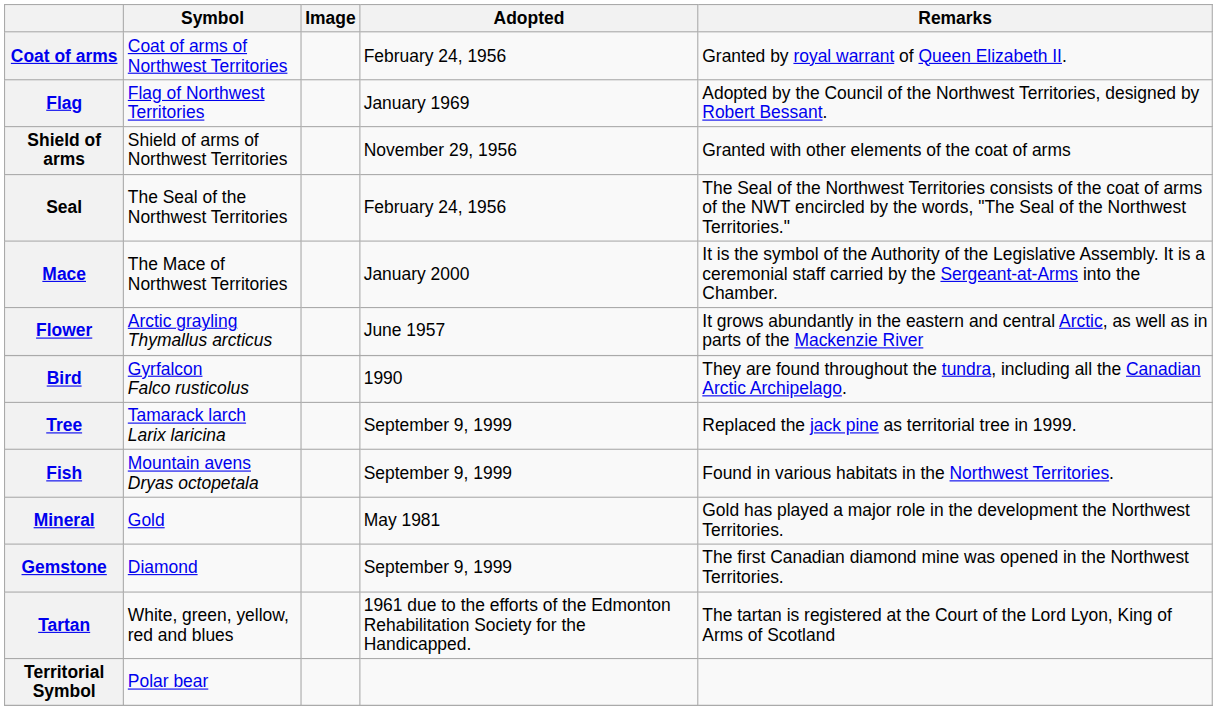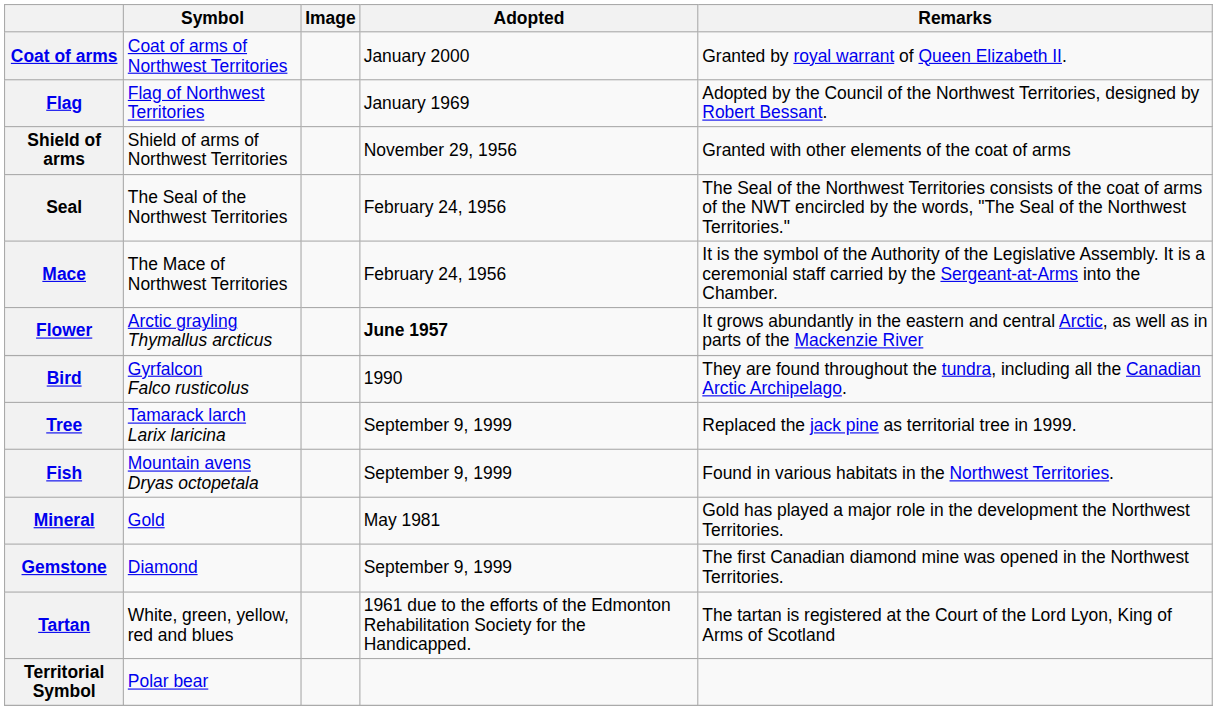 <table class="wikitable" style="width:70%;">
 <tr>
 <th></th>
 <th>Symbol</th>
 <th>Image</th>
 <th>Adopted</th>
 <th>Remarks</th>
 </tr>
 <tr>
 <th><a href='#'>Coat of arms</a></th>
 <td><a href='#'>Coat of arms of Northwest Territories</a></td>
 <td></td>
-<td>February 24, 1956</td>
+<td>January 2000</td>
 <td>Granted by <a href='#'>royal warrant</a> of <a href='#'>Queen Elizabeth II</a>.</td>
 </tr>
 <tr>
 <th><a href='#'>Flag</a></th>
 <td><a href='#'>Flag of Northwest Territories</a></td>
 <td></td>
 <td>January 1969</td>
 <td>Adopted by the Council of the Northwest Territories, designed by <a href='#'>Robert Bessant</a>.</td>
 </tr>
 <tr>
 <th>Shield of arms</th>
 <td>Shield of arms of Northwest Territories</td>
 <td></td>
 <td>November 29, 1956</td>
 <td>Granted with other elements of the coat of arms</td>
 </tr>
 <tr>
 <th>Seal</th>
 <td>The Seal of the Northwest Territories</td>
 <td></td>
 <td>February 24, 1956</td>
 <td>The Seal of the Northwest Territories consists of the coat of arms of the NWT encircled by the words, "The Seal of the Northwest Territories."</td>
 </tr>
 <tr>
 <th><a href='#'>Mace</a></th>
 <td>The Mace of Northwest Territories</td>
 <td></td>
-<td>January 2000</td>
+<td>February 24, 1956</td>
 <td>It is the symbol of the  Authority of the Legislative Assembly. It is a ceremonial staff carried by the <a href='#'>Sergeant-at-Arms</a> into the Chamber.</td>
 </tr>
 <tr>
 <th><a href='#'>Flower</a></th>
 <td><a href='#'>Arctic grayling</a><br><em>Thymallus arcticus</em></td>
 <td></td>
-<td>June 1957</td>
+<td><strong>June 1957</strong></td>
 <td>It grows abundantly in the eastern and central <a href='#'>Arctic</a>, as well as in parts of the <a href='#'>Mackenzie River</a></td>
 </tr>
 <tr>
 </tr>
 <tr>
 <th><a href='#'>Bird</a></th>
 <td><a href='#'>Gyrfalcon</a><br><em>Falco rusticolus</em></td>
 <td></td>
 <td>1990</td>
 <td>They are found throughout the <a href='#'>tundra</a>, including all the <a href='#'>Canadian Arctic Archipelago</a>.</td>
 </tr>
 <tr>
 <th><a href='#'>Tree</a></th>
 <td><a href='#'>Tamarack larch</a><br><em>Larix laricina</em></td>
 <td></td>
 <td>September 9, 1999</td>
 <td>Replaced the <a href='#'>jack pine</a> as territorial tree in 1999.</td>
 </tr>
 <tr>
 <th><a href='#'>Fish</a></th>
 <td><a href='#'>Mountain avens</a><br><em>Dryas octopetala</em></td>
 <td></td>
 <td>September 9, 1999</td>
 <td>Found in various habitats in the <a href='#'>Northwest Territories</a>.</td>
 </tr>
 <tr>
 <th><a href='#'>Mineral</a></th>
 <td><a href='#'>Gold</a></td>
 <td></td>
 <td>May 1981</td>
 <td>Gold has played a major role in the development the Northwest Territories.</td>
 </tr>
 <tr>
 <th><a href='#'>Gemstone</a></th>
 <td><a href='#'>Diamond</a></td>
 <td></td>
 <td>September 9, 1999</td>
 <td>The first Canadian diamond mine was opened in the Northwest Territories.</td>
 </tr>
 <tr>
 <th><a href='#'>Tartan</a></th>
 <td>White, green, yellow, red and blues</td>
 <td></td>
 <td>1961 due to the efforts of the Edmonton Rehabilitation Society for the Handicapped.</td>
 <td>The tartan is registered at the Court of the Lord Lyon, King of Arms of Scotland</td>
 </tr>
 <tr>
 <th>Territorial Symbol</th>
 <td><a href='#'>Polar bear</a></td>
 <td></td>
 <td></td>
 <td></td>
 </tr>
 <tr>
 </tr>
 </table>
